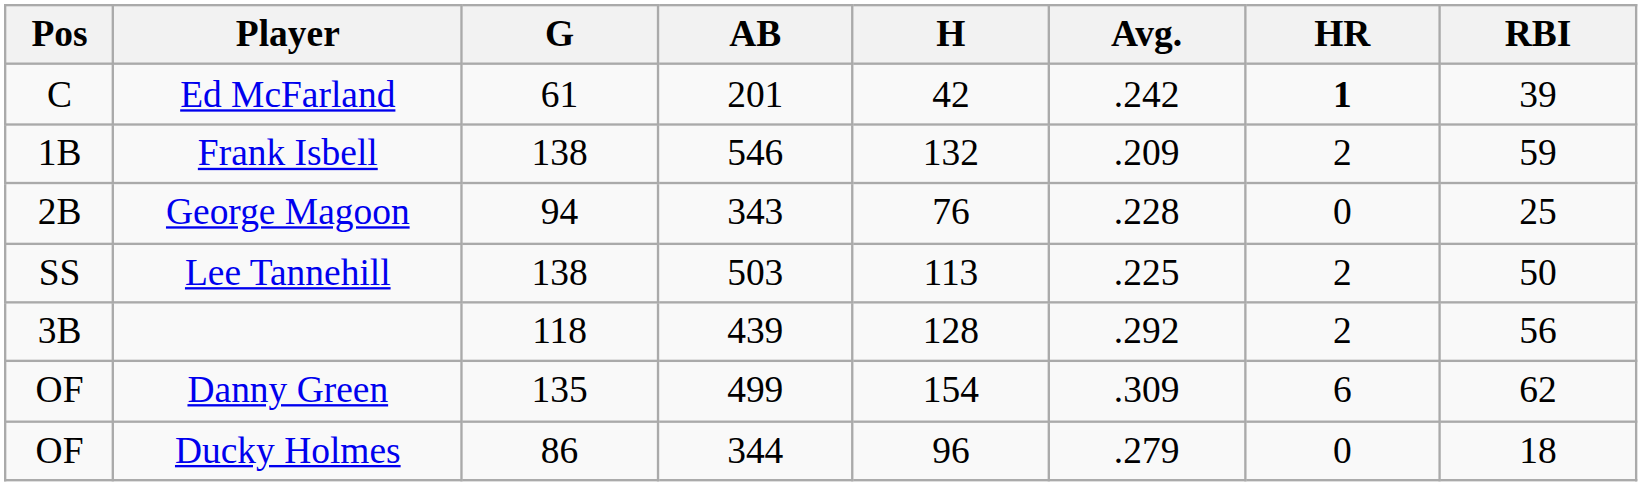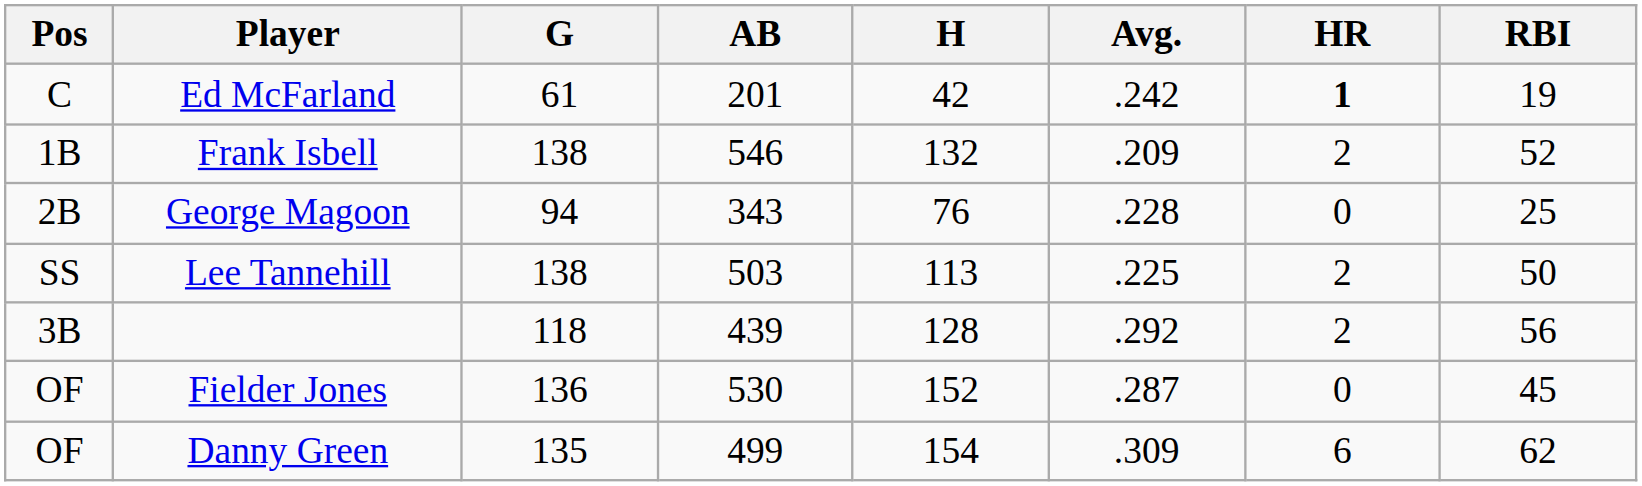 <table class="wikitable sortable">
 <tr>
 <th bgcolor="#DDDDFF" width="5%">Pos</th>
 <th bgcolor="#DDDDFF" width="16%">Player</th>
 <th bgcolor="#DDDDFF" width="9%">G</th>
 <th bgcolor="#DDDDFF" width="9%">AB</th>
 <th bgcolor="#DDDDFF" width="9%">H</th>
 <th bgcolor="#DDDDFF" width="9%">Avg.</th>
 <th bgcolor="#DDDDFF" width="9%">HR</th>
 <th bgcolor="#DDDDFF" width="9%">RBI</th>
 </tr>
 <tr align="center">
 <td>C</td>
 <td><a href='#'>Ed McFarland</a></td>
 <td>61</td>
 <td>201</td>
 <td>42</td>
 <td>.242</td>
 <td><strong>1</strong></td>
-<td>39</td>
+<td>19</td>
 </tr>
 <tr align=center>
 <td>1B</td>
 <td><a href='#'>Frank Isbell</a></td>
 <td>138</td>
 <td>546</td>
 <td>132</td>
 <td>.209</td>
 <td>2</td>
-<td>59</td>
+<td>52</td>
 </tr>
 <tr align=center>
 <td>2B</td>
 <td><a href='#'>George Magoon</a></td>
 <td>94</td>
 <td>343</td>
 <td>76</td>
 <td>.228</td>
 <td>0</td>
 <td>25</td>
 </tr>
 <tr align=center>
 <td>SS</td>
 <td><a href='#'>Lee Tannehill</a></td>
 <td>138</td>
 <td>503</td>
 <td>113</td>
 <td>.225</td>
 <td>2</td>
 <td>50</td>
 </tr>
 <tr align=center>
 <td>3B</td>
 <td></td>
 <td>118</td>
 <td>439</td>
 <td>128</td>
 <td>.292</td>
 <td>2</td>
 <td>56</td>
 </tr>
+<tr align="center">
+<td>OF</td>
+<td><a href='#'>Fielder Jones</a></td>
+<td>136</td>
+<td>530</td>
+<td>152</td>
+<td>.287</td>
+<td>0</td>
+<td>45</td>
+</tr>
 <tr align=center>
 <td>OF</td>
 <td><a href='#'>Danny Green</a></td>
 <td>135</td>
 <td>499</td>
 <td>154</td>
 <td>.309</td>
 <td>6</td>
 <td>62</td>
 </tr>
-<tr align=center>
-<td>OF</td>
-<td><a href='#'>Ducky Holmes</a></td>
-<td>86</td>
-<td>344</td>
-<td>96</td>
-<td>.279</td>
-<td>0</td>
-<td>18</td>
-</tr>
 </table>
